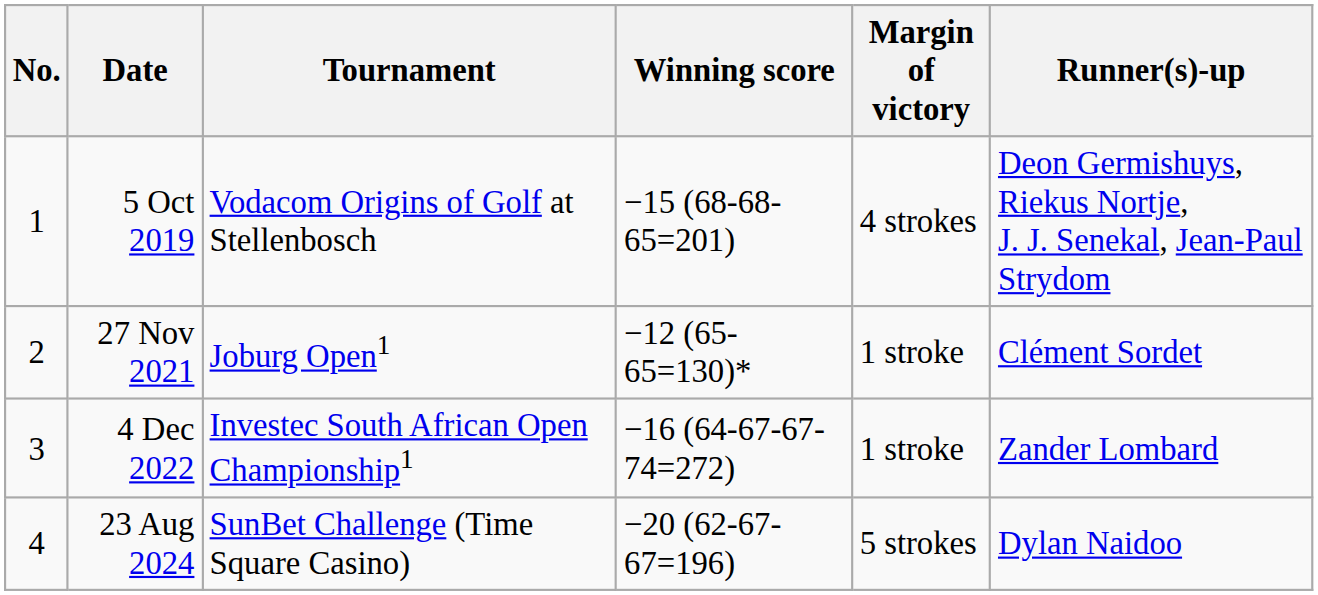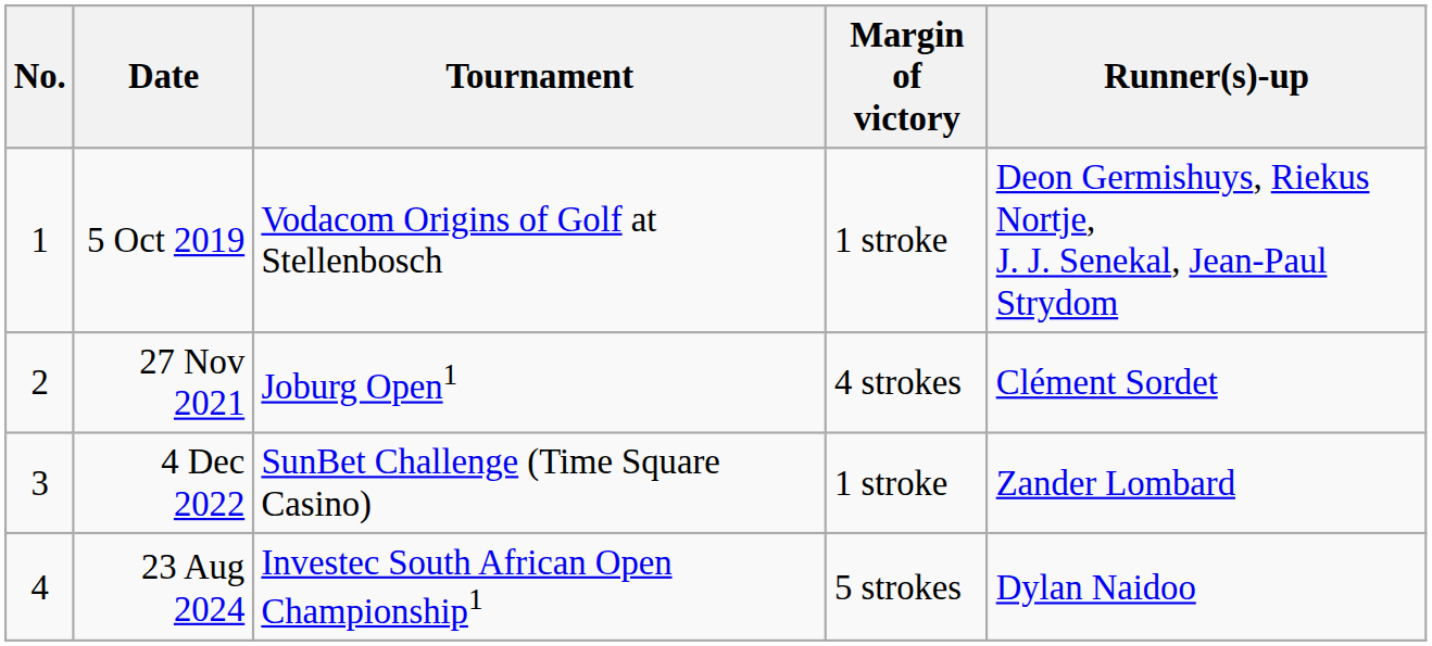 <table class="wikitable" style="font-size:95%;">
 <tr>
 <th>No.</th>
 <th>Date</th>
 <th>Tournament</th>
-<th>Winning score</th>
 <th>Margin of<br>victory</th>
 <th>Runner(s)-up</th>
 </tr>
 <tr>
 <td align=center>1</td>
 <td align=right>5 Oct <a href='#'>2019</a></td>
 <td><a href='#'>Vodacom Origins of Golf</a> at Stellenbosch</td>
-<td>−15 (68-68-65=201)</td>
-<td>4 strokes</td>
+<td>1 stroke</td>
 <td> <a href='#'>Deon Germishuys</a>,  <a href='#'>Riekus Nortje</a>,<br> <a href='#'>J. J. Senekal</a>,  <a href='#'>Jean-Paul Strydom</a></td>
 </tr>
 <tr>
 <td align=center>2</td>
 <td align=right>27 Nov <a href='#'>2021</a></td>
 <td><a href='#'>Joburg Open</a><sup>1</sup></td>
-<td>−12 (65-65=130)*</td>
-<td>1 stroke</td>
+<td>4 strokes</td>
 <td> <a href='#'>Clément Sordet</a></td>
 </tr>
 <tr>
 <td align=center>3</td>
 <td align=right>4 Dec <a href='#'>2022</a></td>
-<td><a href='#'>Investec South African Open Championship</a><sup>1</sup></td>
-<td>−16 (64-67-67-74=272)</td>
+<td><a href='#'>SunBet Challenge</a> (Time Square Casino)</td>
 <td>1 stroke</td>
 <td> <a href='#'>Zander Lombard</a></td>
 </tr>
 <tr>
 <td align=center>4</td>
 <td align=right>23 Aug <a href='#'>2024</a></td>
-<td><a href='#'>SunBet Challenge</a> (Time Square Casino)</td>
-<td>−20 (62-67-67=196)</td>
+<td><a href='#'>Investec South African Open Championship</a><sup>1</sup></td>
 <td>5 strokes</td>
 <td> <a href='#'>Dylan Naidoo</a></td>
 </tr>
 </table>
